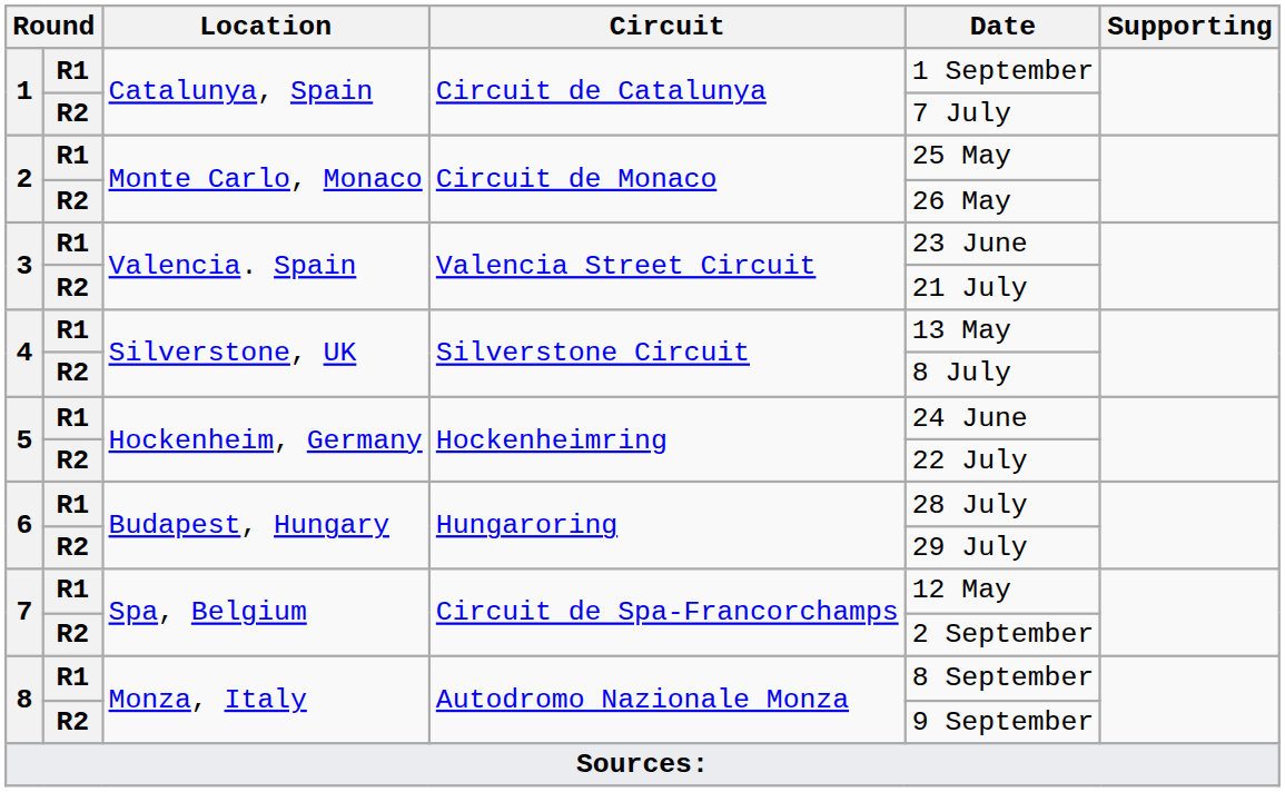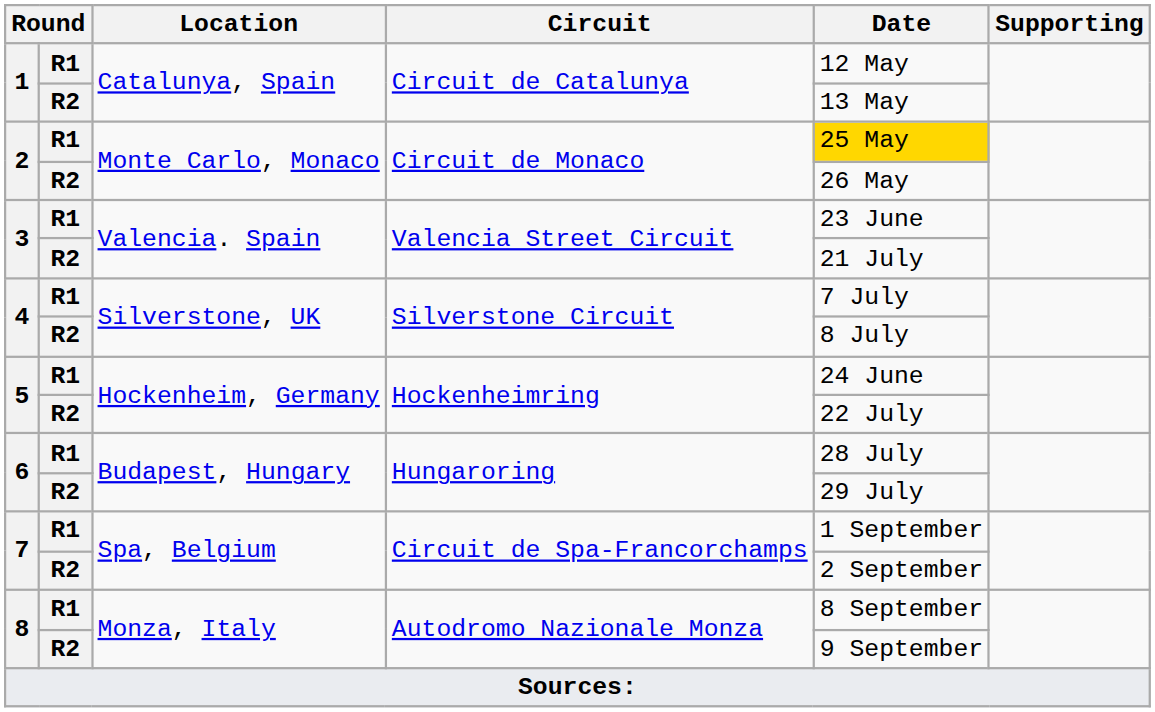 <table class="wikitable" style="font-size: 85%;">
 <tr>
 <th colspan=2>Round</th>
 <th>Location</th>
 <th>Circuit</th>
 <th>Date</th>
 <th>Supporting</th>
 </tr>
 <tr>
 <th rowspan=2>1</th>
 <th>R1</th>
 <td rowspan=2> <a href='#'>Catalunya</a>, <a href='#'>Spain</a></td>
 <td rowspan=2><a href='#'>Circuit de Catalunya</a></td>
-<td>1 September</td>
+<td>12 May</td>
 <td rowspan=2><em></em></td>
 </tr>
 <tr>
 <th>R2</th>
-<td>7 July</td>
+<td>13 May</td>
 </tr>
 <tr>
 <th rowspan=2>2</th>
 <th>R1</th>
 <td rowspan=2> <a href='#'>Monte Carlo</a>, <a href='#'>Monaco</a></td>
 <td rowspan=2><a href='#'>Circuit de Monaco</a></td>
-<td>25 May</td>
+<td style="background: gold;">25 May</td>
 <td rowspan=2><em></em></td>
 </tr>
 <tr>
 <th>R2</th>
 <td>26 May</td>
 </tr>
 <tr>
 <th rowspan=2>3</th>
 <th>R1</th>
 <td rowspan=2> <a href='#'>Valencia</a>. <a href='#'>Spain</a></td>
 <td rowspan=2><a href='#'>Valencia Street Circuit</a></td>
 <td>23 June</td>
 <td rowspan=2><em></em></td>
 </tr>
 <tr>
 <th>R2</th>
 <td>21 July</td>
 </tr>
 <tr>
 <th rowspan=2>4</th>
 <th>R1</th>
 <td rowspan=2> <a href='#'>Silverstone</a>, <a href='#'>UK</a></td>
 <td rowspan=2><a href='#'>Silverstone Circuit</a></td>
-<td>13 May</td>
+<td>7 July</td>
 <td rowspan=2><em></em></td>
 </tr>
 <tr>
 <th>R2</th>
 <td>8 July</td>
 </tr>
 <tr>
 <th rowspan=2>5</th>
 <th>R1</th>
 <td rowspan=2> <a href='#'>Hockenheim</a>, <a href='#'>Germany</a></td>
 <td rowspan=2><a href='#'>Hockenheimring</a></td>
 <td>24 June</td>
 <td rowspan=2><em></em></td>
 </tr>
 <tr>
 <th>R2</th>
 <td>22 July</td>
 </tr>
 <tr>
 <th rowspan=2>6</th>
 <th>R1</th>
 <td rowspan=2> <a href='#'>Budapest</a>, <a href='#'>Hungary</a></td>
 <td rowspan=2><a href='#'>Hungaroring</a></td>
 <td>28 July</td>
 <td rowspan=2><em></em></td>
 </tr>
 <tr>
 <th>R2</th>
 <td>29 July</td>
 </tr>
 <tr>
 <th rowspan=2>7</th>
 <th>R1</th>
 <td rowspan=2> <a href='#'>Spa</a>, <a href='#'>Belgium</a></td>
 <td rowspan=2><a href='#'>Circuit de Spa-Francorchamps</a></td>
-<td>12 May</td>
+<td>1 September</td>
 <td rowspan=2><em></em></td>
 </tr>
 <tr>
 <th>R2</th>
 <td>2 September</td>
 </tr>
 <tr>
 <th rowspan=2>8</th>
 <th>R1</th>
 <td rowspan=2> <a href='#'>Monza</a>, <a href='#'>Italy</a></td>
 <td rowspan=2><a href='#'>Autodromo Nazionale Monza</a></td>
 <td>8 September</td>
 <td rowspan=2><em></em></td>
 </tr>
 <tr>
 <th>R2</th>
 <td>9 September</td>
 </tr>
 <tr>
 <td colspan="6" style="background-color:#EAECF0;text-align:center" align="bottom"><strong>Sources:</strong></td>
 </tr>
 </table>
